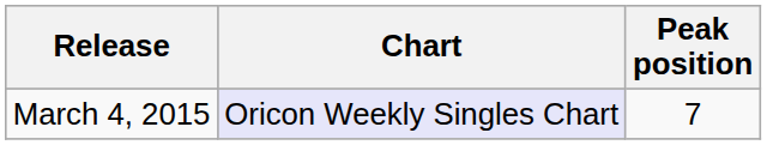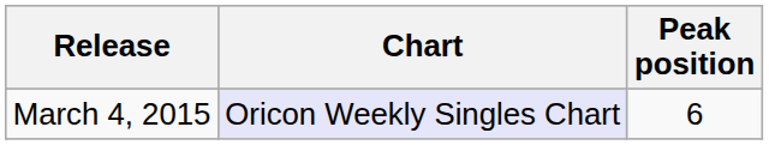 <table class="wikitable">
 <tr>
 <th scope="col">Release</th>
 <th scope="col">Chart</th>
 <th scope="col">Peak<br>position</th>
 </tr>
 <tr>
 <td>March 4, 2015</td>
 <td style="background: lavender;">Oricon Weekly Singles Chart</td>
-<td align="center">7</td>
+<td align="center">6</td>
 </tr>
 </table>
